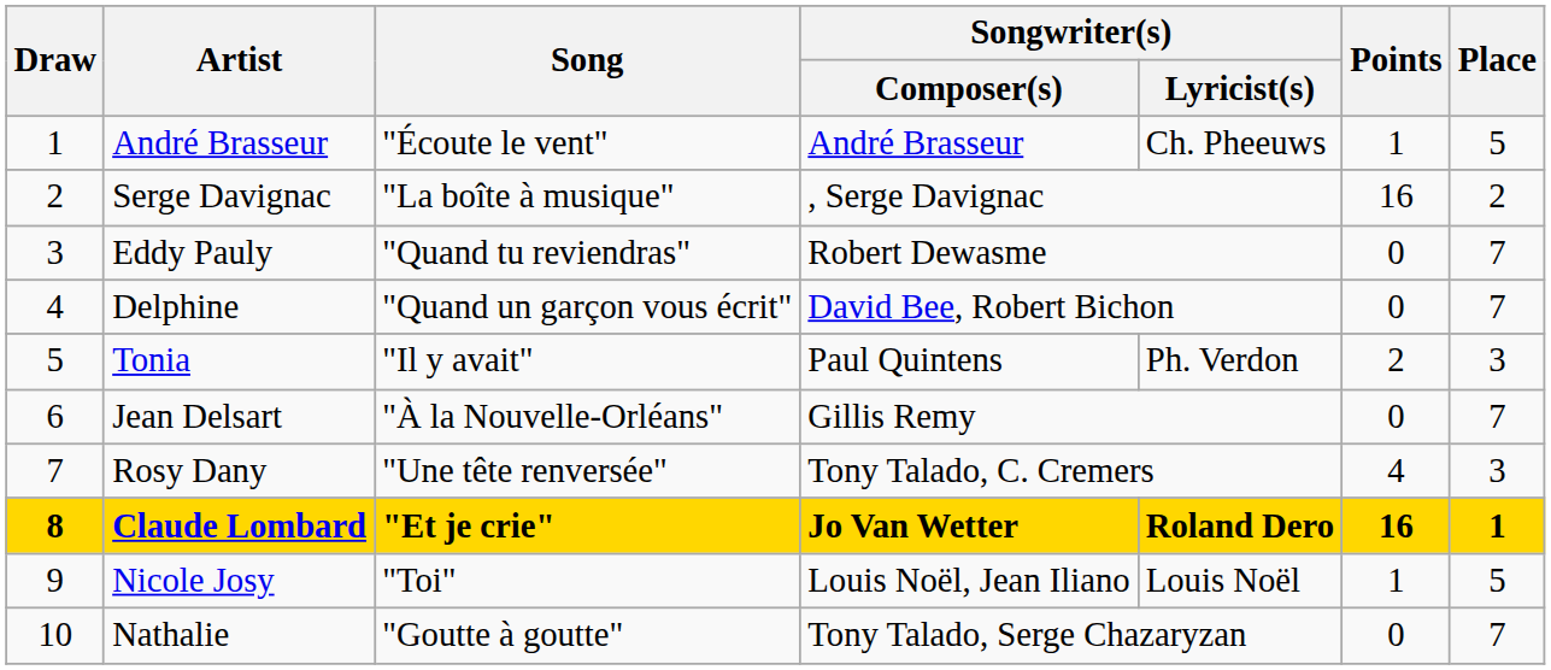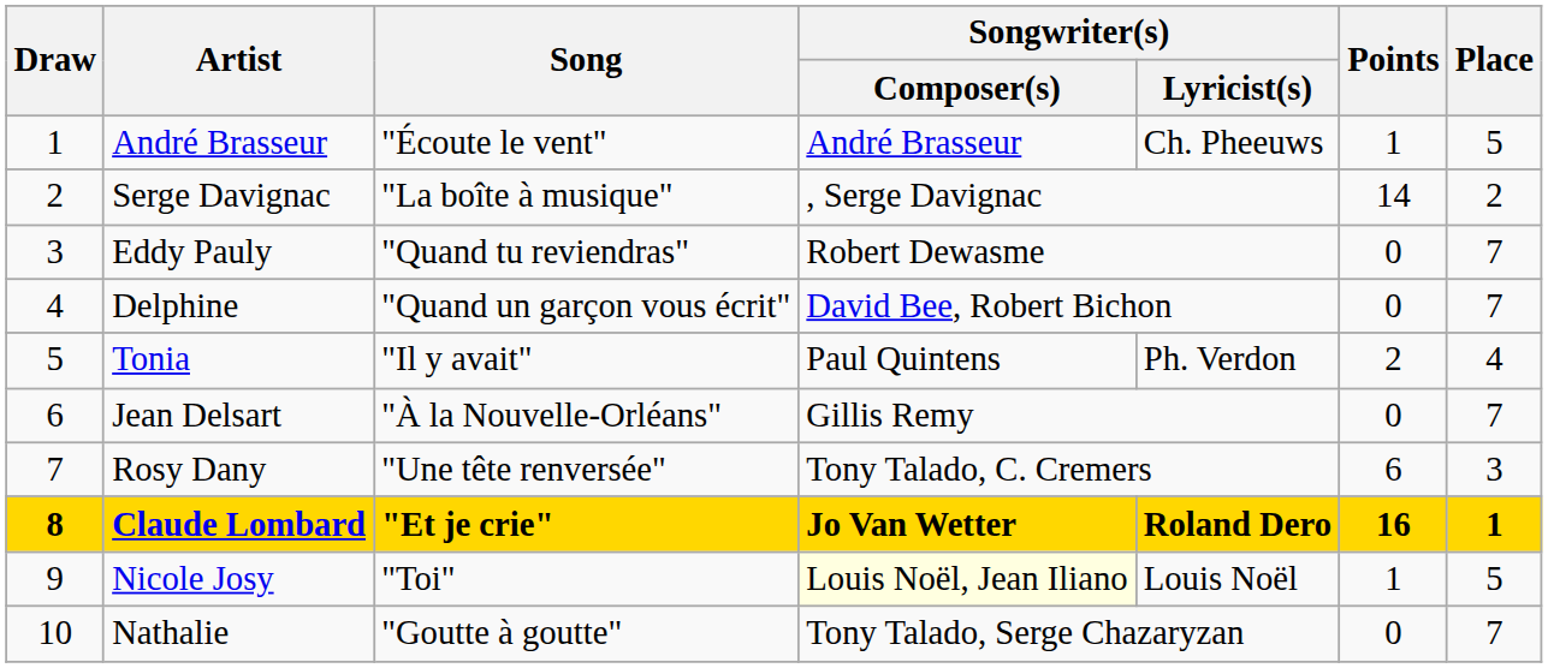 <table class="sortable wikitable" style="margin: 1em auto 1em auto; text-align:left">
 <tr>
 <th rowspan="2">Draw</th>
 <th rowspan="2">Artist</th>
 <th rowspan="2">Song</th>
 <th colspan="2">Songwriter(s)</th>
 <th rowspan="2">Points</th>
 <th rowspan="2">Place</th>
 </tr>
 <tr>
 <th>Composer(s)</th>
 <th>Lyricist(s)</th>
 </tr>
 <tr>
 <td align="center">1</td>
 <td><a href='#'>André Brasseur</a></td>
 <td>"Écoute le vent"</td>
 <td><a href='#'>André Brasseur</a></td>
 <td>Ch. Pheeuws</td>
 <td align="center">1</td>
 <td align="center">5</td>
 </tr>
 <tr>
 <td align="center">2</td>
 <td>Serge Davignac</td>
 <td>"La boîte à musique"</td>
 <td colspan="2">, Serge Davignac</td>
-<td align="center">16</td>
+<td align="center">14</td>
 <td align="center">2</td>
 </tr>
 <tr>
 <td align="center">3</td>
 <td>Eddy Pauly</td>
 <td>"Quand tu reviendras"</td>
 <td colspan="2">Robert Dewasme</td>
 <td align="center">0</td>
 <td align="center">7</td>
 </tr>
 <tr>
 <td align="center">4</td>
 <td>Delphine</td>
 <td>"Quand un garçon vous écrit"</td>
 <td colspan="2"><a href='#'>David Bee</a>, Robert Bichon</td>
 <td align="center">0</td>
 <td align="center">7</td>
 </tr>
 <tr>
 <td align="center">5</td>
 <td><a href='#'>Tonia</a></td>
 <td>"Il y avait"</td>
 <td>Paul Quintens</td>
 <td>Ph. Verdon</td>
 <td align="center">2</td>
-<td align="center">3</td>
+<td align="center">4</td>
 </tr>
 <tr>
 <td align="center">6</td>
 <td>Jean Delsart</td>
 <td>"À la Nouvelle-Orléans"</td>
 <td colspan="2">Gillis Remy</td>
 <td align="center">0</td>
 <td align="center">7</td>
 </tr>
 <tr>
 <td align="center">7</td>
 <td>Rosy Dany</td>
 <td>"Une tête renversée"</td>
 <td colspan="2">Tony Talado, C. Cremers</td>
-<td align="center">4</td>
+<td align="center">6</td>
 <td align="center">3</td>
 </tr>
 <tr style="font-weight:bold; background:gold;">
 <td align="center">8</td>
 <td><a href='#'>Claude Lombard</a></td>
 <td>"Et je crie"</td>
 <td>Jo Van Wetter</td>
 <td>Roland Dero</td>
 <td align="center">16</td>
 <td align="center">1</td>
 </tr>
 <tr>
 <td align="center">9</td>
 <td><a href='#'>Nicole Josy</a></td>
 <td>"Toi"</td>
-<td>Louis Noël, Jean Iliano</td>
+<td style="background: lightyellow;">Louis Noël, Jean Iliano</td>
 <td>Louis Noël</td>
 <td align="center">1</td>
 <td align="center">5</td>
 </tr>
 <tr>
 <td align="center">10</td>
 <td>Nathalie</td>
 <td>"Goutte à goutte"</td>
 <td colspan="2">Tony Talado, Serge Chazaryzan</td>
 <td align="center">0</td>
 <td align="center">7</td>
 </tr>
 </table>
